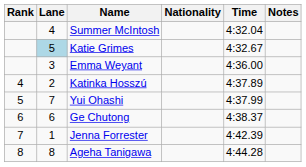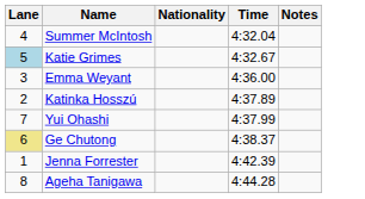 <table class="wikitable sortable" style="text-align:center">
 <tr>
-<th>Rank</th>
 <th>Lane</th>
 <th>Name</th>
 <th>Nationality</th>
 <th>Time</th>
 <th>Notes</th>
 </tr>
 <tr>
-<td></td>
 <td>4</td>
 <td align=left><a href='#'>Summer McIntosh</a></td>
 <td align=left></td>
 <td>4:32.04</td>
 <td></td>
 </tr>
 <tr>
-<td></td>
 <td style="background: lightblue;">5</td>
 <td align=left><a href='#'>Katie Grimes</a></td>
 <td align=left></td>
 <td>4:32.67</td>
 <td></td>
 </tr>
 <tr>
-<td></td>
 <td>3</td>
 <td align=left><a href='#'>Emma Weyant</a></td>
 <td align=left></td>
 <td>4:36.00</td>
 <td></td>
 </tr>
 <tr>
-<td>4</td>
 <td>2</td>
 <td align=left><a href='#'>Katinka Hosszú</a></td>
 <td align=left></td>
 <td>4:37.89</td>
 <td></td>
 </tr>
 <tr>
-<td>5</td>
 <td>7</td>
 <td align=left><a href='#'>Yui Ohashi</a></td>
 <td align=left></td>
 <td>4:37.99</td>
 <td></td>
 </tr>
 <tr>
-<td>6</td>
-<td>6</td>
+<td style="background: khaki;">6</td>
 <td align=left><a href='#'>Ge Chutong</a></td>
 <td align=left></td>
 <td>4:38.37</td>
 <td></td>
 </tr>
 <tr>
-<td>7</td>
 <td>1</td>
 <td align=left><a href='#'>Jenna Forrester</a></td>
 <td align=left></td>
 <td>4:42.39</td>
 <td></td>
 </tr>
 <tr>
 <td>8</td>
-<td>8</td>
 <td align=left><a href='#'>Ageha Tanigawa</a></td>
 <td align=left></td>
 <td>4:44.28</td>
 <td></td>
 </tr>
 </table>
